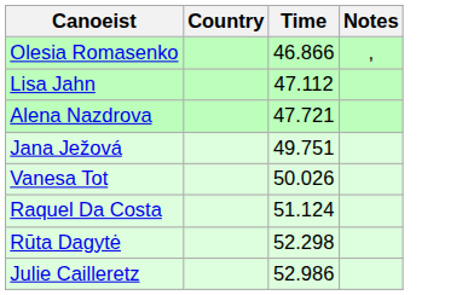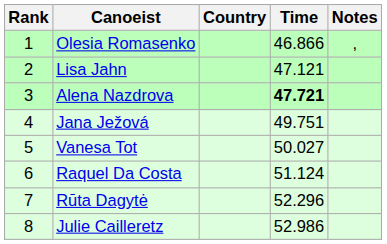 <table class="wikitable" style="text-align:center">
 <tr>
+<th>Rank</th>
 <th>Canoeist</th>
 <th>Country</th>
 <th>Time</th>
 <th>Notes</th>
 </tr>
 <tr bgcolor=bbffbb>
+<td>1</td>
 <td align="left"><a href='#'>Olesia Romasenko</a></td>
 <td align="left"></td>
 <td>46.866</td>
 <td>, <strong></strong></td>
 </tr>
 <tr bgcolor=bbffbb>
+<td>2</td>
 <td align="left"><a href='#'>Lisa Jahn</a></td>
 <td align="left"></td>
-<td>47.112</td>
+<td>47.121</td>
 <td></td>
 </tr>
 <tr bgcolor=bbffbb>
+<td>3</td>
 <td align="left"><a href='#'>Alena Nazdrova</a></td>
 <td align="left"></td>
-<td>47.721</td>
+<td><strong>47.721</strong></td>
 <td></td>
 </tr>
 <tr bgcolor=ddffdd>
+<td>4</td>
 <td align="left"><a href='#'>Jana Ježová</a></td>
 <td align="left"></td>
 <td>49.751</td>
 <td></td>
 </tr>
 <tr bgcolor=ddffdd>
+<td>5</td>
 <td align="left"><a href='#'>Vanesa Tot</a></td>
 <td align="left"></td>
-<td>50.026</td>
+<td>50.027</td>
 <td></td>
 </tr>
 <tr bgcolor=ddffdd>
+<td>6</td>
 <td align="left"><a href='#'>Raquel Da Costa</a></td>
 <td align="left"></td>
 <td>51.124</td>
 <td></td>
 </tr>
 <tr bgcolor=ddffdd>
+<td>7</td>
 <td align="left"><a href='#'>Rūta Dagytė</a></td>
 <td align="left"></td>
-<td>52.298</td>
+<td>52.296</td>
 <td></td>
 </tr>
 <tr bgcolor=ddffdd>
+<td>8</td>
 <td align="left"><a href='#'>Julie Cailleretz</a></td>
 <td align="left"></td>
 <td>52.986</td>
 <td></td>
 </tr>
 </table>
